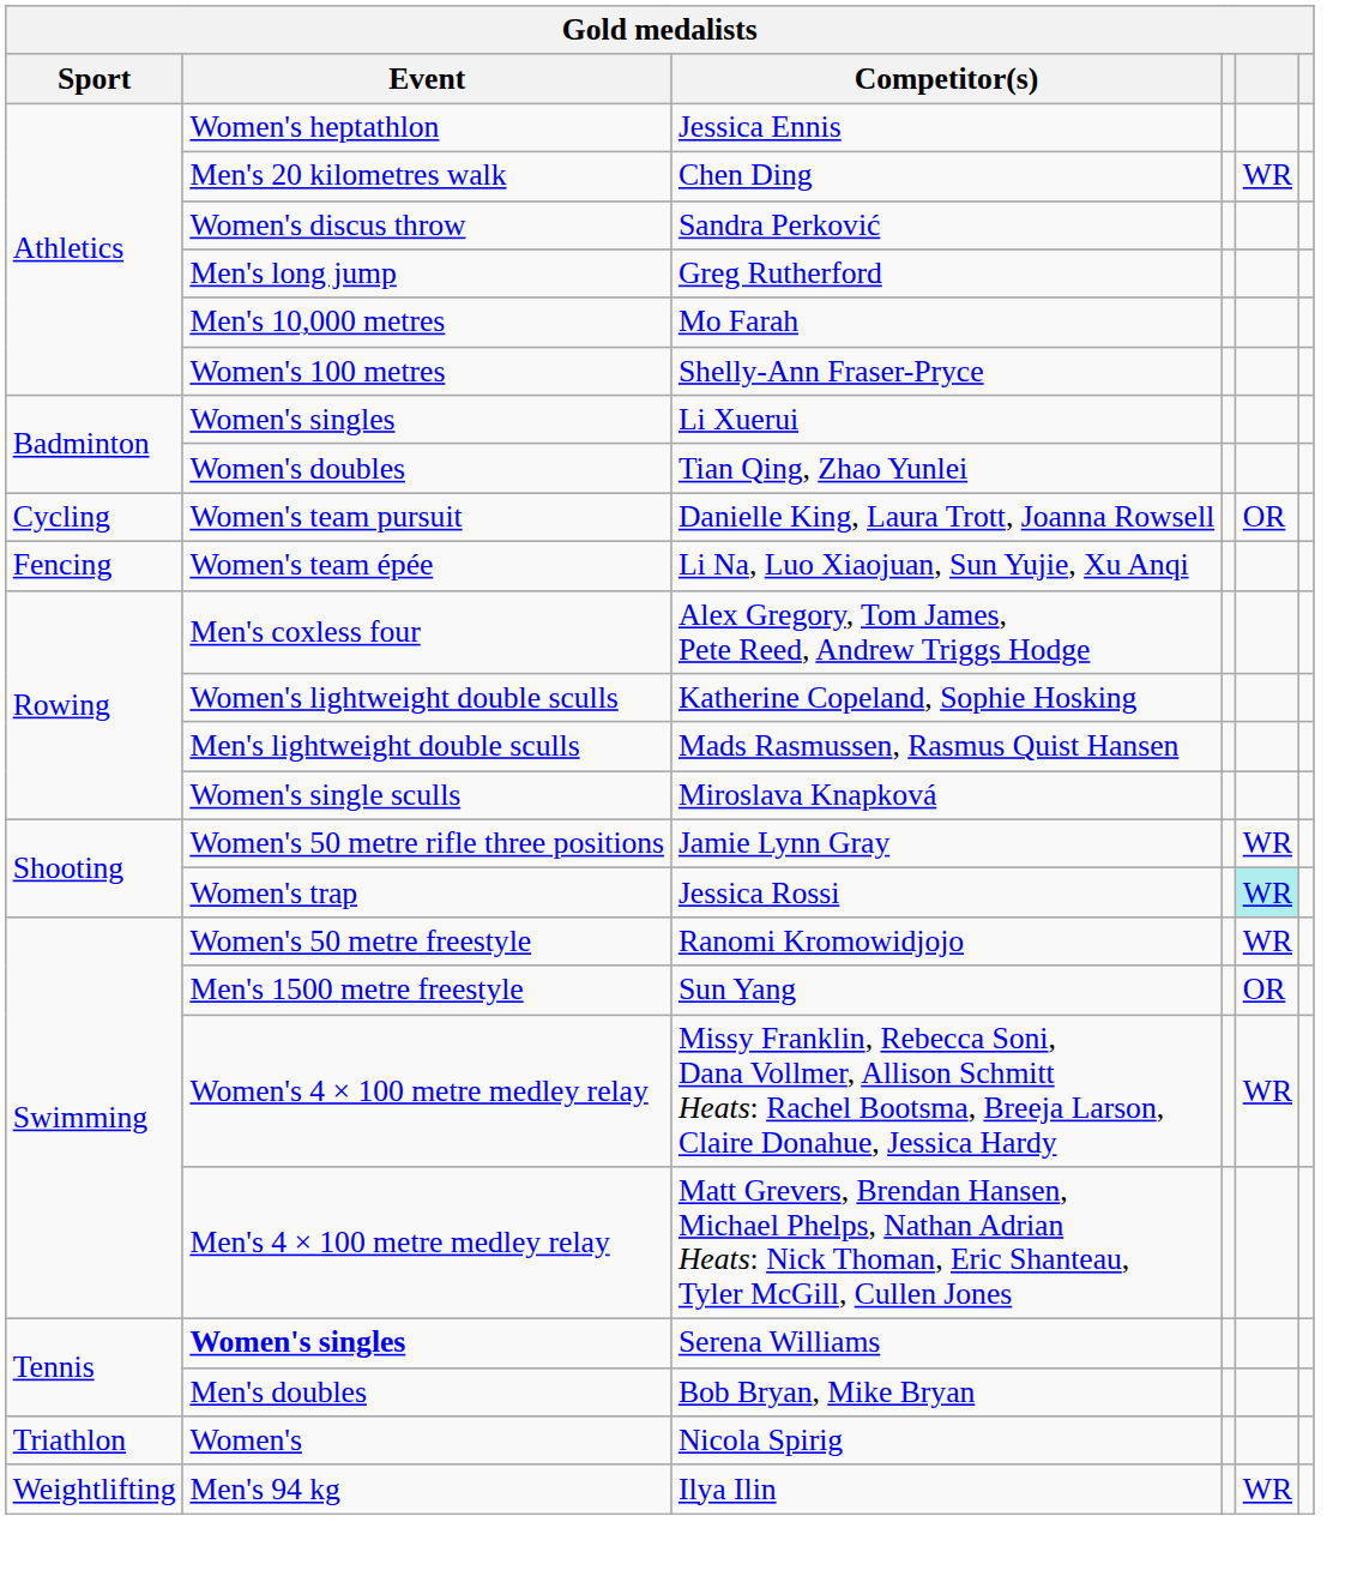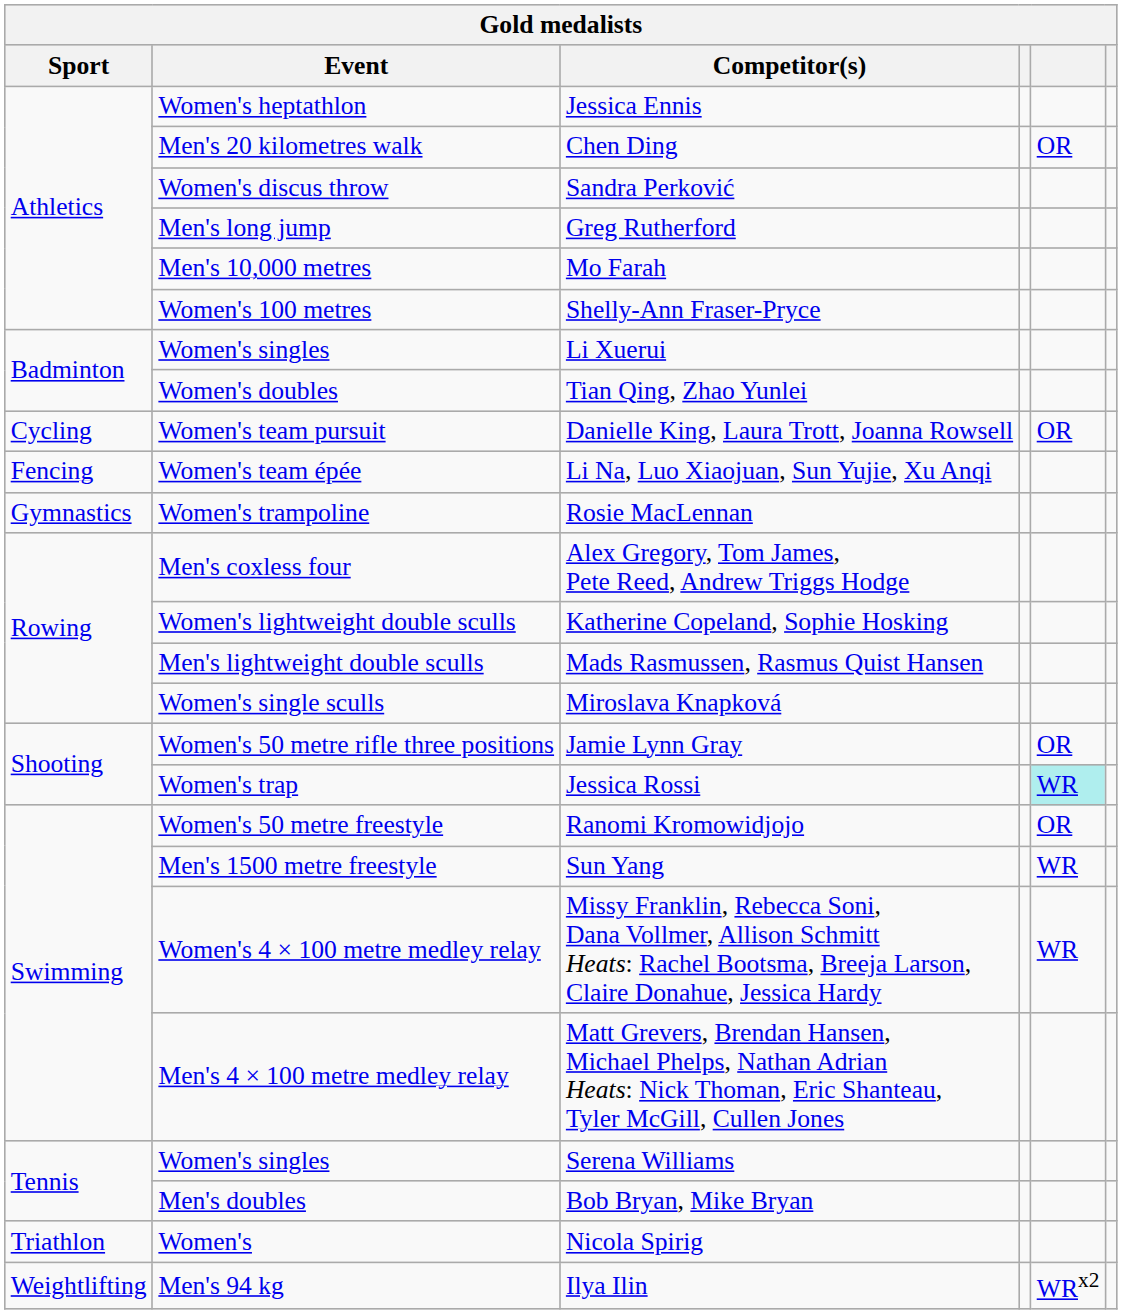 <table class="wikitable">
 <tr>
 <th colspan="6">Gold medalists</th>
 </tr>
 <tr>
 <th>Sport</th>
 <th>Event</th>
 <th>Competitor(s)</th>
 <th></th>
 <th></th>
 <th></th>
 </tr>
 <tr>
 <td rowspan="6"><a href='#'>Athletics</a></td>
 <td><a href='#'>Women's heptathlon</a></td>
 <td><a href='#'>Jessica Ennis</a></td>
 <td></td>
 <td></td>
 <td></td>
 </tr>
 <tr>
 <td><a href='#'>Men's 20 kilometres walk</a></td>
 <td><a href='#'>Chen Ding</a></td>
 <td></td>
-<td><a href='#'>WR</a></td>
+<td><a href='#'>OR</a></td>
 <td></td>
 </tr>
 <tr>
 <td><a href='#'>Women's discus throw</a></td>
 <td><a href='#'>Sandra Perković</a></td>
 <td></td>
 <td></td>
 <td></td>
 </tr>
 <tr>
 <td><a href='#'>Men's long jump</a></td>
 <td><a href='#'>Greg Rutherford</a></td>
 <td></td>
 <td></td>
 <td></td>
 </tr>
 <tr>
 <td><a href='#'>Men's 10,000 metres</a></td>
 <td><a href='#'>Mo Farah</a></td>
 <td></td>
 <td></td>
 <td></td>
 </tr>
 <tr>
 <td><a href='#'>Women's 100 metres</a></td>
 <td><a href='#'>Shelly-Ann Fraser-Pryce</a></td>
 <td></td>
 <td></td>
 <td></td>
 </tr>
 <tr>
 <td rowspan="2"><a href='#'>Badminton</a></td>
 <td><a href='#'>Women's singles</a></td>
 <td><a href='#'>Li Xuerui</a></td>
 <td></td>
 <td></td>
 <td></td>
 </tr>
 <tr>
 <td><a href='#'>Women's doubles</a></td>
 <td><a href='#'>Tian Qing</a>, <a href='#'>Zhao Yunlei</a></td>
 <td></td>
 <td></td>
 <td></td>
 </tr>
 <tr>
 <td><a href='#'>Cycling</a></td>
 <td><a href='#'>Women's team pursuit</a></td>
 <td><a href='#'>Danielle King</a>, <a href='#'>Laura Trott</a>, <a href='#'>Joanna Rowsell</a></td>
 <td></td>
 <td><a href='#'>OR</a></td>
 <td></td>
 </tr>
 <tr>
 <td><a href='#'>Fencing</a></td>
 <td><a href='#'>Women's team épée</a></td>
 <td><a href='#'>Li Na</a>, <a href='#'>Luo Xiaojuan</a>, <a href='#'>Sun Yujie</a>, <a href='#'>Xu Anqi</a></td>
 <td></td>
 <td></td>
 <td></td>
 </tr>
 <tr>
+<td><a href='#'>Gymnastics</a></td>
+<td><a href='#'>Women's trampoline</a></td>
+<td><a href='#'>Rosie MacLennan</a></td>
+<td></td>
+<td></td>
+<td></td>
+</tr>
+<tr>
 <td rowspan="4"><a href='#'>Rowing</a></td>
 <td><a href='#'>Men's coxless four</a></td>
 <td><a href='#'>Alex Gregory</a>, <a href='#'>Tom James</a>,<br><a href='#'>Pete Reed</a>, <a href='#'>Andrew Triggs Hodge</a></td>
 <td></td>
 <td></td>
 <td></td>
 </tr>
 <tr>
 <td><a href='#'>Women's lightweight double sculls</a></td>
 <td><a href='#'>Katherine Copeland</a>, <a href='#'>Sophie Hosking</a></td>
 <td></td>
 <td></td>
 <td></td>
 </tr>
 <tr>
 <td><a href='#'>Men's lightweight double sculls</a></td>
 <td><a href='#'>Mads Rasmussen</a>, <a href='#'>Rasmus Quist Hansen</a></td>
 <td></td>
 <td></td>
 <td></td>
 </tr>
 <tr>
 <td><a href='#'>Women's single sculls</a></td>
 <td><a href='#'>Miroslava Knapková</a></td>
 <td></td>
 <td></td>
 <td></td>
 </tr>
 <tr>
 <td rowspan="2"><a href='#'>Shooting</a></td>
 <td><a href='#'>Women's 50 metre rifle three positions</a></td>
 <td><a href='#'>Jamie Lynn Gray</a></td>
 <td></td>
-<td><a href='#'>WR</a></td>
+<td><a href='#'>OR</a></td>
 <td></td>
 </tr>
 <tr>
 <td><a href='#'>Women's trap</a></td>
 <td><a href='#'>Jessica Rossi</a></td>
 <td></td>
 <td style="background: paleturquoise;"><a href='#'>WR</a></td>
 <td></td>
 </tr>
 <tr>
 <td rowspan="4"><a href='#'>Swimming</a></td>
 <td><a href='#'>Women's 50 metre freestyle</a></td>
 <td><a href='#'>Ranomi Kromowidjojo</a></td>
 <td></td>
-<td><a href='#'>WR</a></td>
+<td><a href='#'>OR</a></td>
 <td></td>
 </tr>
 <tr>
 <td><a href='#'>Men's 1500 metre freestyle</a></td>
 <td><a href='#'>Sun Yang</a></td>
 <td></td>
-<td><a href='#'>OR</a></td>
+<td><a href='#'>WR</a></td>
 <td></td>
 </tr>
 <tr>
 <td><a href='#'>Women's 4 × 100 metre medley relay</a></td>
 <td><a href='#'>Missy Franklin</a>, <a href='#'>Rebecca Soni</a>,<br><a href='#'>Dana Vollmer</a>, <a href='#'>Allison Schmitt</a><br><em>Heats</em>: <a href='#'>Rachel Bootsma</a>, <a href='#'>Breeja Larson</a>,<br><a href='#'>Claire Donahue</a>, <a href='#'>Jessica Hardy</a></td>
 <td></td>
 <td><a href='#'>WR</a></td>
 <td></td>
 </tr>
 <tr>
 <td><a href='#'>Men's 4 × 100 metre medley relay</a></td>
 <td><a href='#'>Matt Grevers</a>, <a href='#'>Brendan Hansen</a>,<br><a href='#'>Michael Phelps</a>, <a href='#'>Nathan Adrian</a><br><em>Heats</em>: <a href='#'>Nick Thoman</a>, <a href='#'>Eric Shanteau</a>,<br><a href='#'>Tyler McGill</a>, <a href='#'>Cullen Jones</a></td>
 <td></td>
 <td></td>
 <td></td>
 </tr>
 <tr>
 <td rowspan="2"><a href='#'>Tennis</a></td>
-<td><strong><a href='#'>Women's singles</a></strong></td>
+<td><a href='#'>Women's singles</a></td>
 <td><a href='#'>Serena Williams</a></td>
 <td></td>
 <td></td>
 <td></td>
 </tr>
 <tr>
 <td><a href='#'>Men's doubles</a></td>
 <td><a href='#'>Bob Bryan</a>, <a href='#'>Mike Bryan</a></td>
 <td></td>
 <td></td>
 <td></td>
 </tr>
 <tr>
 <td><a href='#'>Triathlon</a></td>
 <td><a href='#'>Women's</a></td>
 <td><a href='#'>Nicola Spirig</a></td>
 <td></td>
 <td></td>
 <td></td>
 </tr>
 <tr>
 <td><a href='#'>Weightlifting</a></td>
 <td><a href='#'>Men's 94 kg</a></td>
 <td><a href='#'>Ilya Ilin</a></td>
 <td></td>
-<td><a href='#'>WR</a></td>
+<td><a href='#'>WR</a><sup>x2</sup></td>
 <td></td>
 </tr>
 </table>
